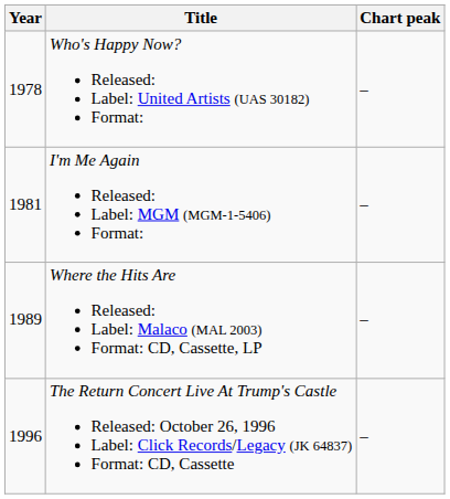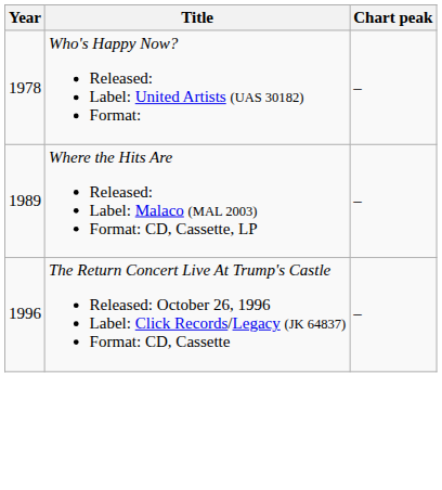 <table class="wikitable">
 <tr>
 <th>Year</th>
 <th>Title</th>
 <th>Chart peak</th>
 </tr>
 <tr>
 <td>1978</td>
 <td><em>Who's Happy Now?</em><br><ul><li>Released:</li><li>Label: <a href='#'>United Artists</a> <small>(UAS 30182)</small></li><li>Format:</li></ul></td>
-<td>–</td>
-</tr>
-<tr>
-<td>1981</td>
-<td><em>I'm Me Again</em><br><ul><li>Released:</li><li>Label: <a href='#'>MGM</a> <small>(MGM-1-5406)</small></li><li>Format:</li></ul></td>
 <td>–</td>
 </tr>
 <tr>
 <td>1989</td>
 <td><em>Where the Hits Are</em><br><ul><li>Released:</li><li>Label: <a href='#'> Malaco</a> <small>(MAL 2003)</small></li><li>Format: CD, Cassette, LP</li></ul></td>
 <td>–</td>
 </tr>
 <tr>
 <td>1996</td>
 <td><em>The Return Concert Live At Trump's Castle</em><br><ul><li>Released: October 26, 1996</li><li>Label: <a href='#'>Click Records</a>/<a href='#'>Legacy</a> <small>(JK 64837)</small></li><li>Format: CD, Cassette</li></ul></td>
 <td>–</td>
 </tr>
 </table>
